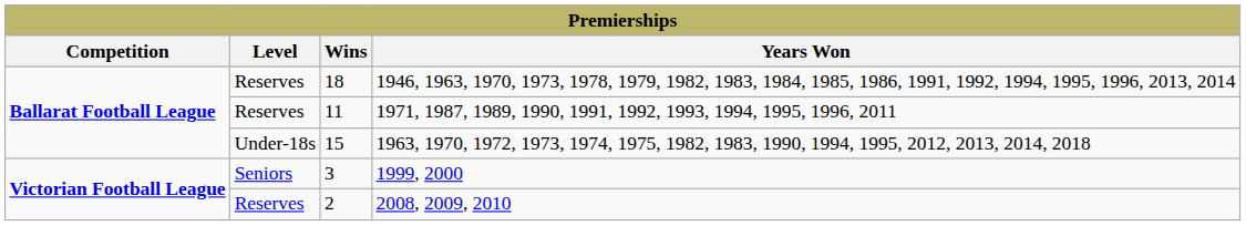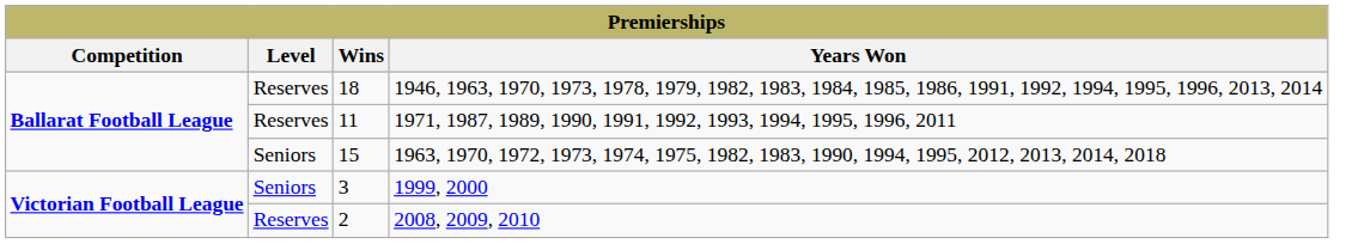 <table class="wikitable">
 <tr>
 <td colspan="4" style="background:#bdb76b;" align="center"><strong>Premierships</strong></td>
 </tr>
 <tr style="background:#bdb76b;">
 <th>Competition</th>
 <th>Level</th>
 <th>Wins</th>
 <th>Years Won</th>
 </tr>
 <tr>
 <td rowspan=3 scope="row" style="text-align: left"><strong><a href='#'>Ballarat Football League</a></strong></td>
 <td>Reserves</td>
 <td>18</td>
 <td>1946, 1963, 1970, 1973, 1978, 1979, 1982, 1983, 1984, 1985, 1986, 1991, 1992, 1994, 1995, 1996, 2013, 2014</td>
 </tr>
 <tr>
 <td>Reserves</td>
 <td>11</td>
 <td>1971, 1987, 1989, 1990, 1991, 1992, 1993, 1994, 1995, 1996, 2011</td>
 </tr>
 <tr>
-<td>Under-18s</td>
+<td>Seniors</td>
 <td>15</td>
 <td>1963, 1970, 1972, 1973, 1974, 1975, 1982, 1983, 1990, 1994, 1995, 2012, 2013, 2014, 2018</td>
 </tr>
 <tr>
 <td rowspan=2 scope="row" style="text-align: left"><strong><a href='#'>Victorian Football League</a></strong></td>
 <td><a href='#'>Seniors</a></td>
 <td>3</td>
 <td><a href='#'>1999</a>, <a href='#'>2000</a></td>
 </tr>
 <tr>
 <td><a href='#'>Reserves</a></td>
 <td>2</td>
 <td><a href='#'>2008</a>, <a href='#'>2009</a>, <a href='#'>2010</a></td>
 </tr>
 </table>
